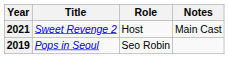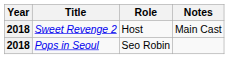 <table class="wikitable plainrowheaders">
 <tr>
 <th scope="col">Year</th>
 <th scope="col">Title</th>
 <th scope="col">Role</th>
 <th scope="col">Notes</th>
 </tr>
 <tr>
-<th scope="row">2021</th>
+<th scope="row">2018</th>
 <td><em><a href='#'>Sweet Revenge 2</a></em></td>
 <td>Host</td>
 <td>Main Cast</td>
 </tr>
 <tr>
-<th scope="row">2019</th>
+<th scope="row">2018</th>
 <td><em><a href='#'>Pops in Seoul</a></em></td>
 <td>Seo Robin</td>
 <td></td>
 </tr>
 </table>
